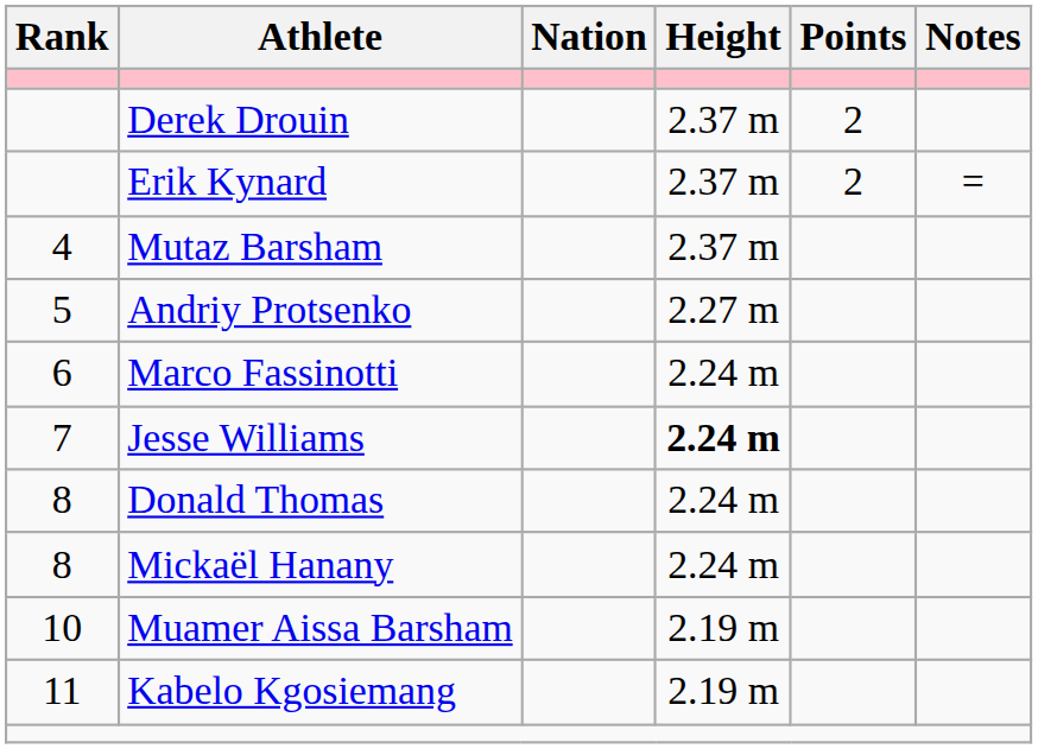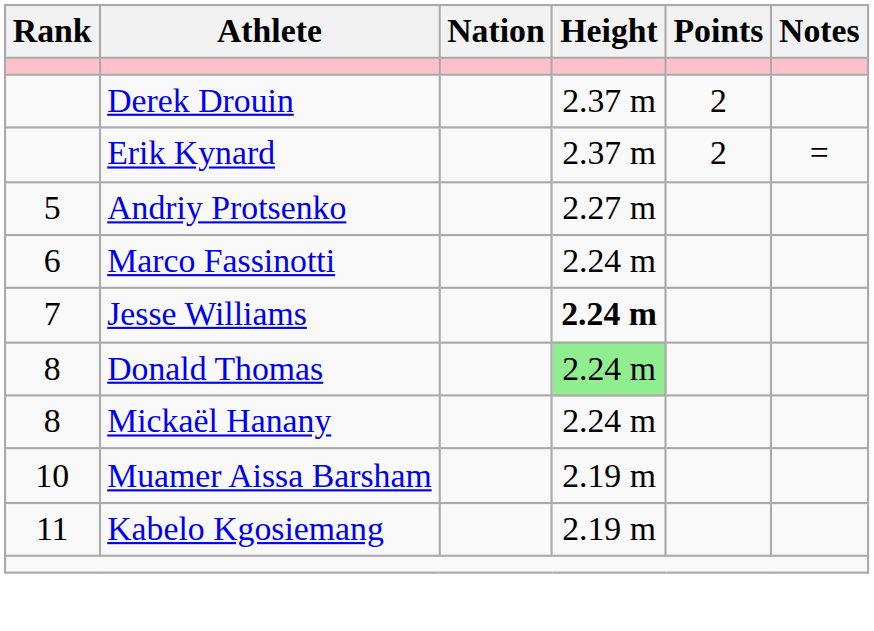 <table class="wikitable mw-datatable sortable" style="text-align:center;">
 <tr>
 <th>Rank</th>
 <th>Athlete</th>
 <th>Nation</th>
 <th>Height</th>
 <th>Points</th>
 <th>Notes</th>
 </tr>
 <tr bgcolor=pink>
 <td></td>
 <td align=left></td>
 <td align=left></td>
 <td></td>
 <td></td>
 <td></td>
 </tr>
 <tr>
 <td></td>
 <td align=left><a href='#'>Derek Drouin</a></td>
 <td align=left></td>
 <td>2.37 m</td>
 <td>2</td>
 <td></td>
 </tr>
 <tr>
 <td></td>
 <td align=left><a href='#'>Erik Kynard</a></td>
 <td align=left></td>
 <td>2.37 m</td>
 <td>2</td>
 <td>=</td>
 </tr>
 <tr>
-<td>4</td>
-<td align=left><a href='#'>Mutaz Barsham</a></td>
-<td align=left></td>
-<td>2.37 m</td>
-<td></td>
-<td></td>
-</tr>
-<tr>
 <td>5</td>
 <td align=left><a href='#'>Andriy Protsenko</a></td>
 <td align=left></td>
 <td>2.27 m</td>
 <td></td>
 <td></td>
 </tr>
 <tr>
 <td>6</td>
 <td align=left><a href='#'>Marco Fassinotti</a></td>
 <td align=left></td>
 <td>2.24 m</td>
 <td></td>
 <td></td>
 </tr>
 <tr>
 <td>7</td>
 <td align=left><a href='#'>Jesse Williams</a></td>
 <td align=left></td>
 <td><strong>2.24 m</strong></td>
 <td></td>
 <td></td>
 </tr>
 <tr>
 <td>8</td>
 <td align=left><a href='#'>Donald Thomas</a></td>
 <td align=left></td>
-<td>2.24 m</td>
+<td style="background: lightgreen;">2.24 m</td>
 <td></td>
 <td></td>
 </tr>
 <tr>
 <td>8</td>
 <td align=left><a href='#'>Mickaël Hanany</a></td>
 <td align=left></td>
 <td>2.24 m</td>
 <td></td>
 <td></td>
 </tr>
 <tr>
 <td>10</td>
 <td align=left><a href='#'>Muamer Aissa Barsham</a></td>
 <td align=left></td>
 <td>2.19 m</td>
 <td></td>
 <td></td>
 </tr>
 <tr>
 <td>11</td>
 <td align=left><a href='#'>Kabelo Kgosiemang</a></td>
 <td align=left></td>
 <td>2.19 m</td>
 <td></td>
 <td></td>
 </tr>
 <tr class="sortbottom">
 <td colspan=6></td>
 </tr>
 </table>
